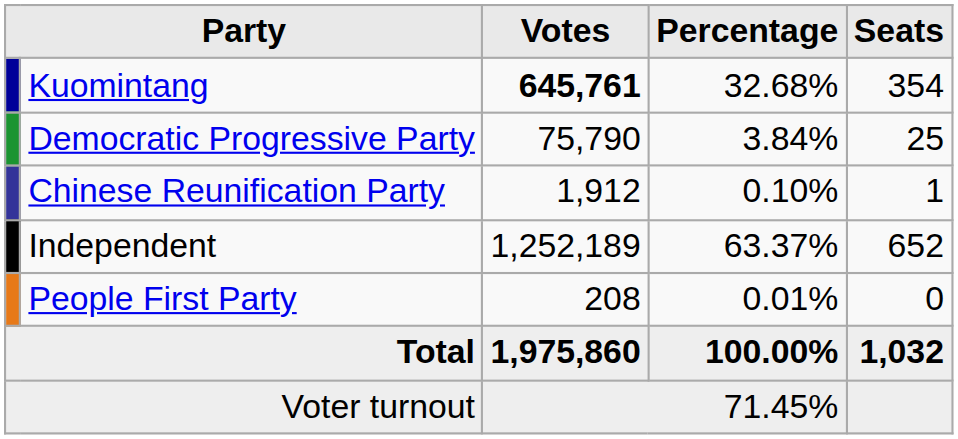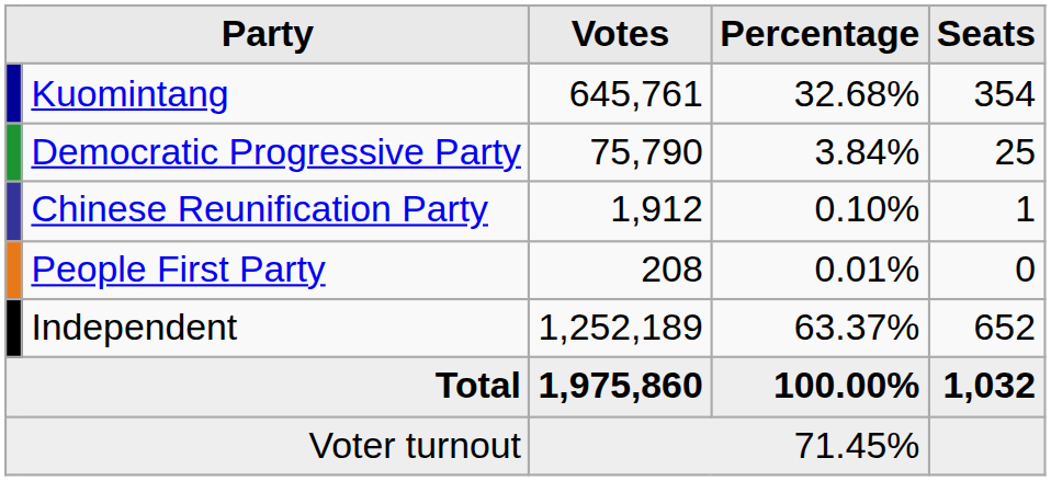 <table class="wikitable">
 <tr>
 <th style="background-color:#E9E9E9" colspan=2 style="width: 20em">Party</th>
 <th style="background-color:#E9E9E9" style="width: 7em">Votes</th>
 <th style="background-color:#E9E9E9" style="width: 7em">Percentage</th>
 <th style="background-color:#E9E9E9" style="width: 7em">Seats</th>
 </tr>
 <tr>
 <td bgcolor="#000099"></td>
 <td align=left><a href='#'>Kuomintang</a></td>
-<td align=right><strong>645,761</strong></td>
+<td align=right>645,761</td>
 <td align=right>32.68%</td>
 <td align=right>354</td>
 </tr>
 <tr>
 <td bgcolor="#1B9431"></td>
 <td align=left><a href='#'>Democratic Progressive Party</a></td>
 <td align=right>75,790</td>
 <td align=right>3.84%</td>
 <td align=right>25</td>
 </tr>
 <tr>
 <td bgcolor="#333399"></td>
 <td align=left><a href='#'>Chinese Reunification Party</a></td>
 <td align=right>1,912</td>
 <td align=right>0.10%</td>
 <td align=right>1</td>
 </tr>
 <tr>
+<td bgcolor="#e77918"></td>
+<td align=left><a href='#'>People First Party</a></td>
+<td align=right>208</td>
+<td align=right>0.01%</td>
+<td align=right>0</td>
+</tr>
+<tr>
 <td bgcolor="#000000"></td>
 <td align=left>Independent</td>
 <td align=right>1,252,189</td>
 <td align=right>63.37%</td>
 <td align=right>652</td>
-</tr>
-<tr>
-<td bgcolor="#e77918"></td>
-<td align=left><a href='#'>People First Party</a></td>
-<td align=right>208</td>
-<td align=right>0.01%</td>
-<td align=right>0</td>
 </tr>
 <tr bgcolor="#EEEEEE">
 <td colspan="2" align="right"><strong>Total</strong></td>
 <td align=right><strong>1,975,860</strong></td>
 <td align=right><strong>100.00%</strong></td>
 <td align=right><strong>1,032</strong></td>
 </tr>
 <tr bgcolor="#EEEEEE">
 <td colspan="2" align="right">Voter turnout</td>
 <td colspan="2" align="right">71.45%</td>
 <td></td>
 </tr>
 </table>
